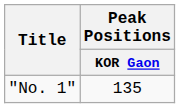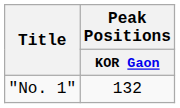 <table class="wikitable" style="text-align:center;">
 <tr>
 <th rowspan=2>Title</th>
 <th>Peak Positions</th>
 </tr>
 <tr>
 <th width="30"><small>KOR <a href='#'>Gaon</a></small></th>
 </tr>
 <tr>
 <td align="left">"No. 1"</td>
-<td align=center>135</td>
+<td align=center>132</td>
 </tr>
 </table>
